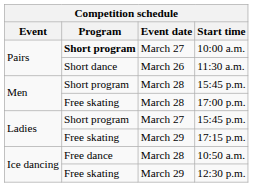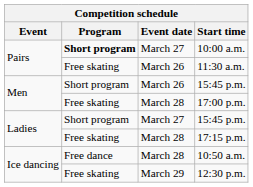 <table class="wikitable">
 <tr>
 <th colspan="4" align="center">Competition schedule</th>
 </tr>
 <tr align="center">
 <th>Event</th>
 <th>Program</th>
 <th>Event date</th>
 <th>Start time</th>
 </tr>
 <tr>
 <td rowspan="2">Pairs</td>
 <td><strong>Short program</strong></td>
 <td>March 27</td>
 <td>10:00 a.m.</td>
 </tr>
 <tr>
-<td>Short dance</td>
+<td>Free skating</td>
 <td>March 26</td>
 <td>11:30 a.m.</td>
 </tr>
 <tr>
 <td rowspan="2">Men</td>
 <td>Short program</td>
-<td>March 28</td>
+<td>March 26</td>
 <td>15:45 p.m.</td>
 </tr>
 <tr>
 <td>Free skating</td>
 <td>March 28</td>
 <td>17:00 p.m.</td>
 </tr>
 <tr>
 <td rowspan="2">Ladies</td>
 <td>Short program</td>
 <td>March 27</td>
 <td>15:45 p.m.</td>
 </tr>
 <tr>
 <td>Free skating</td>
-<td>March 29</td>
+<td>March 28</td>
 <td>17:15 p.m.</td>
 </tr>
 <tr>
 <td rowspan="2">Ice dancing</td>
 <td>Free dance</td>
 <td>March 28</td>
 <td>10:50 a.m.</td>
 </tr>
 <tr>
 <td>Free skating</td>
 <td>March 29</td>
 <td>12:30 p.m.</td>
 </tr>
 </table>
